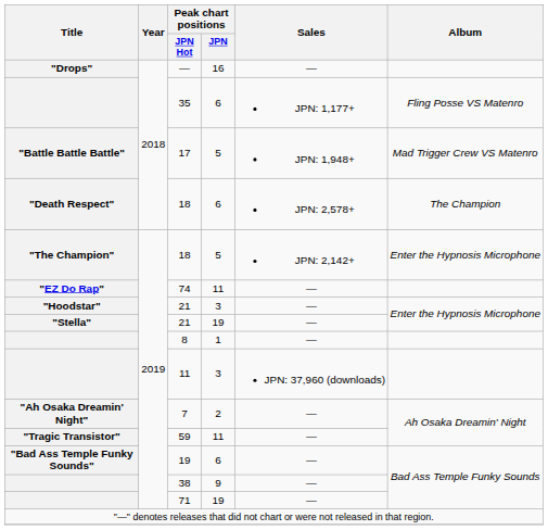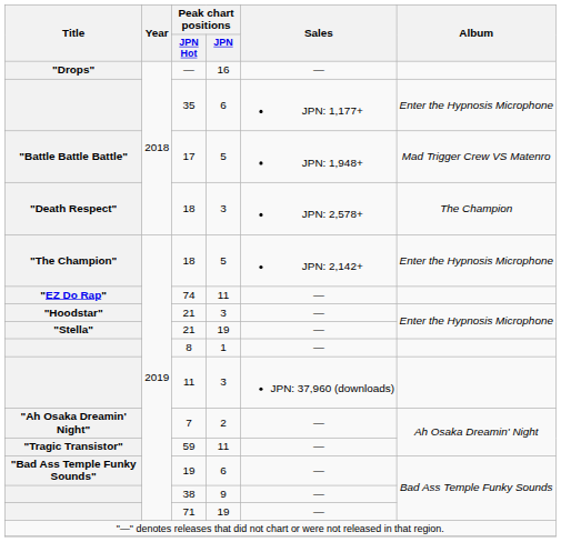 <table class="wikitable plainrowheaders" style="text-align:center;">
 <tr>
 <th scope="col" rowspan="2" style="width:12em;">Title</th>
 <th scope="col" rowspan="2">Year</th>
 <th scope="col" colspan="2">Peak chart positions</th>
 <th scope="col" rowspan="2">Sales</th>
 <th scope="col" rowspan="2">Album</th>
 </tr>
 <tr>
 <th scope="col" style="width:3em;font-size:90%;"><a href='#'>JPN<br>Hot</a><br></th>
 <th scope="col" style="width:3em;font-size:90%;"><a href='#'>JPN<br></a><br></th>
 </tr>
 <tr>
 <th scope="row">"Drops"</th>
 <td rowspan="4">2018</td>
 <td>—</td>
 <td>16</td>
 <td>—</td>
 <td></td>
 </tr>
 <tr>
 <th scope="row"></th>
 <td>35</td>
 <td>6</td>
 <td><br><ul><li>JPN: 1,177+</li></ul></td>
-<td><em>Fling Posse VS Matenro</em></td>
+<td><em>Enter the Hypnosis Microphone</em></td>
 </tr>
 <tr>
 <th scope="row">"Battle Battle Battle"</th>
 <td>17</td>
 <td>5</td>
 <td><br><ul><li>JPN: 1,948+</li></ul></td>
 <td><em>Mad Trigger Crew VS Matenro</em></td>
 </tr>
 <tr>
 <th scope="row">"Death Respect"</th>
 <td>18</td>
-<td>6</td>
+<td>3</td>
 <td><br><ul><li>JPN: 2,578+</li></ul></td>
 <td><em>The Champion</em></td>
 </tr>
 <tr>
 <th scope="row">"The Champion"</th>
 <td rowspan="11">2019</td>
 <td>18</td>
 <td>5</td>
 <td><br><ul><li>JPN: 2,142+</li></ul></td>
 <td><em>Enter the Hypnosis Microphone</em></td>
 </tr>
 <tr>
 <th scope="row">"<a href='#'>EZ Do Rap</a>"</th>
 <td>74</td>
 <td>11</td>
 <td>—</td>
 <td></td>
 </tr>
 <tr>
 <th scope="row">"Hoodstar"</th>
 <td>21</td>
 <td>3</td>
 <td>—</td>
 <td rowspan="2"><em>Enter the Hypnosis Microphone</em></td>
 </tr>
 <tr>
 <th scope="row">"Stella"</th>
 <td>21</td>
 <td>19</td>
 <td>—</td>
 </tr>
 <tr>
 <th scope="row"></th>
 <td>8</td>
 <td>1</td>
 <td>—</td>
 <td></td>
 </tr>
 <tr>
 <th scope="row"></th>
 <td>11</td>
 <td>3</td>
 <td><br><ul><li>JPN: 37,960 (downloads)</li></ul></td>
 <td></td>
 </tr>
 <tr>
 <th scope="row">"Ah Osaka Dreamin' Night"</th>
 <td>7</td>
 <td>2</td>
 <td>—</td>
 <td rowspan="2"><em>Ah Osaka Dreamin' Night</em></td>
 </tr>
 <tr>
 <th scope="row">"Tragic Transistor"</th>
 <td>59</td>
 <td>11</td>
 <td>—</td>
 </tr>
 <tr>
 <th scope="row">"Bad Ass Temple Funky Sounds"</th>
 <td>19</td>
 <td>6</td>
 <td>—</td>
 <td rowspan="3"><em>Bad Ass Temple Funky Sounds</em></td>
 </tr>
 <tr>
 <th scope="row"></th>
 <td>38</td>
 <td>9</td>
 <td>—</td>
 </tr>
 <tr>
 <th scope="row"></th>
 <td>71</td>
 <td>19</td>
 <td>—</td>
 </tr>
 <tr>
 <td colspan="7" style="font-size:90%;">"—" denotes releases that did not chart or were not released in that region.</td>
 </tr>
 <tr>
 </tr>
 </table>
